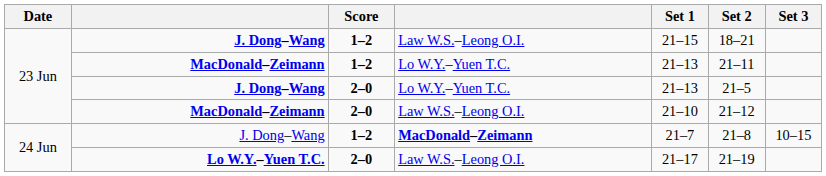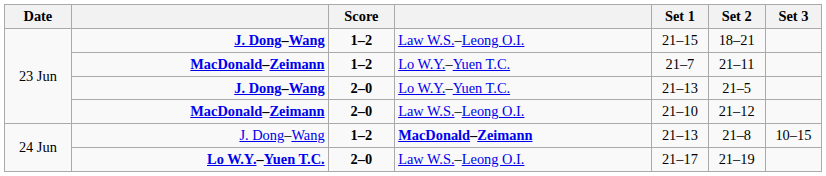 <table class="wikitable" style="text-align: center; font-size:90% ">
 <tr>
 <th width="60">Date</th>
 <th align="right" width="250"></th>
 <th width="60">Score</th>
 <th align="left" width="250"></th>
 <th width="50">Set 1</th>
 <th width="50">Set 2</th>
 <th width="50">Set 3</th>
 </tr>
 <tr>
 <td rowspan=4>23 Jun</td>
 <td align=right><strong><a href='#'>J. Dong</a>–<a href='#'>Wang</a> </strong></td>
 <td align=center><strong>1–2</strong></td>
 <td align=left> <a href='#'>Law W.S.</a>–<a href='#'>Leong O.I.</a></td>
 <td>21–15</td>
 <td>18–21</td>
 <td></td>
 </tr>
 <tr>
 <td align=right><strong><a href='#'>MacDonald</a>–<a href='#'>Zeimann</a> </strong></td>
 <td align=center><strong>1–2</strong></td>
 <td align=left> <a href='#'>Lo W.Y.</a>–<a href='#'>Yuen T.C.</a></td>
-<td>21–13</td>
+<td>21–7</td>
 <td>21–11</td>
 <td></td>
 </tr>
 <tr>
 <td align=right><strong><a href='#'>J. Dong</a>–<a href='#'>Wang</a> </strong></td>
 <td align=center><strong>2–0</strong></td>
 <td align=left> <a href='#'>Lo W.Y.</a>–<a href='#'>Yuen T.C.</a></td>
 <td>21–13</td>
 <td>21–5</td>
 <td></td>
 </tr>
 <tr>
 <td align=right><strong><a href='#'>MacDonald</a>–<a href='#'>Zeimann</a> </strong></td>
 <td align=center><strong>2–0</strong></td>
 <td align=left> <a href='#'>Law W.S.</a>–<a href='#'>Leong O.I.</a></td>
 <td>21–10</td>
 <td>21–12</td>
 <td></td>
 </tr>
 <tr>
 <td rowspan=2>24 Jun</td>
 <td align=right><a href='#'>J. Dong</a>–<a href='#'>Wang</a> </td>
 <td align=center><strong>1–2</strong></td>
 <td align=left><strong> <a href='#'>MacDonald</a>–<a href='#'>Zeimann</a></strong></td>
-<td>21–7</td>
+<td>21–13</td>
 <td>21–8</td>
 <td>10–15</td>
 </tr>
 <tr>
 <td align=right><strong><a href='#'>Lo W.Y.</a>–<a href='#'>Yuen T.C.</a> </strong></td>
 <td align=center><strong>2–0</strong></td>
 <td align=left> <a href='#'>Law W.S.</a>–<a href='#'>Leong O.I.</a></td>
 <td>21–17</td>
 <td>21–19</td>
 <td></td>
 </tr>
 </table>
